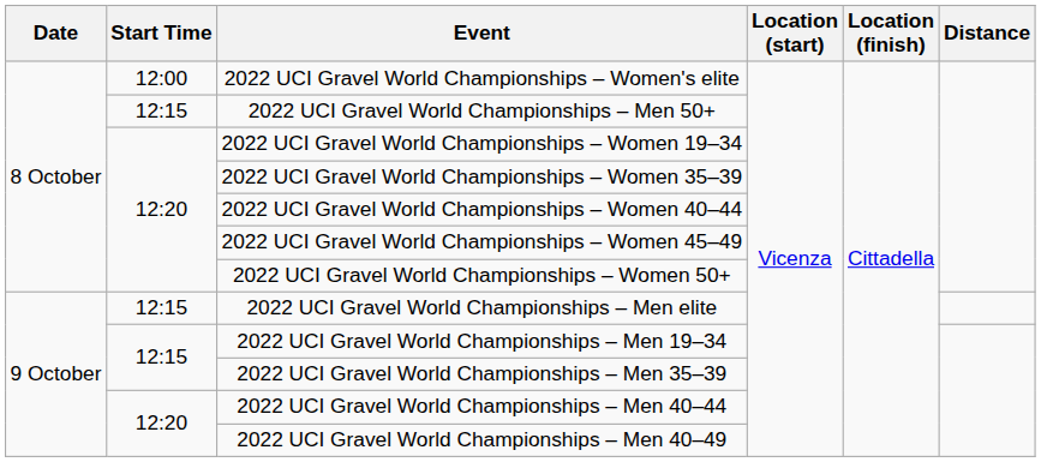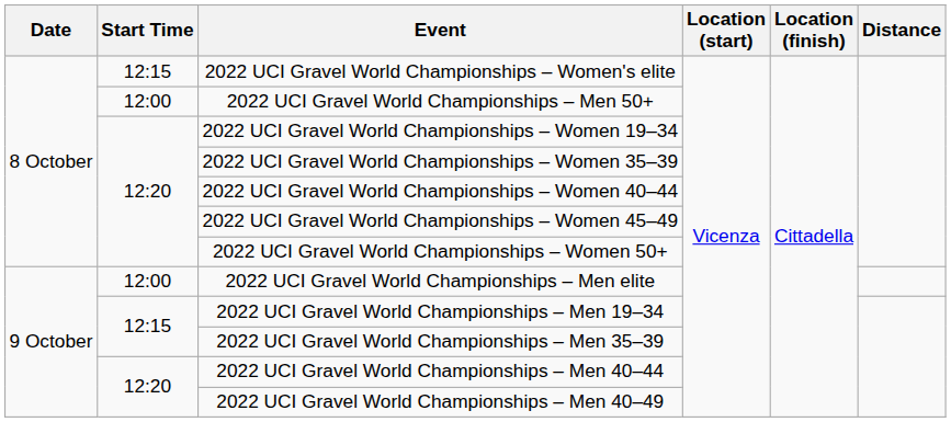 <table class="wikitable" style="text-align: center">
 <tr>
 <th>Date</th>
 <th>Start Time</th>
 <th>Event</th>
 <th>Location<br>(start)</th>
 <th>Location<br>(finish)</th>
 <th>Distance</th>
 </tr>
 <tr>
 <td rowspan=7>8 October</td>
-<td>12:00</td>
+<td>12:15</td>
 <td>2022 UCI Gravel World Championships – Women's elite</td>
 <td rowspan=12><a href='#'>Vicenza</a></td>
 <td rowspan=12><a href='#'>Cittadella</a></td>
 <td rowspan=7></td>
 </tr>
 <tr>
-<td>12:15</td>
+<td>12:00</td>
 <td>2022 UCI Gravel World Championships – Men 50+</td>
 </tr>
 <tr>
 <td rowspan=5>12:20</td>
 <td>2022 UCI Gravel World Championships – Women 19–34</td>
 </tr>
 <tr>
 <td>2022 UCI Gravel World Championships – Women 35–39</td>
 </tr>
 <tr>
 <td>2022 UCI Gravel World Championships – Women 40–44</td>
 </tr>
 <tr>
 <td>2022 UCI Gravel World Championships – Women 45–49</td>
 </tr>
 <tr>
 <td>2022 UCI Gravel World Championships – Women 50+</td>
 </tr>
 <tr>
 <td rowspan=5>9 October</td>
-<td>12:15</td>
+<td>12:00</td>
 <td>2022 UCI Gravel World Championships – Men elite</td>
 <td></td>
 </tr>
 <tr>
 <td rowspan=2>12:15</td>
 <td>2022 UCI Gravel World Championships – Men 19–34</td>
 <td rowspan=4></td>
 </tr>
 <tr>
 <td>2022 UCI Gravel World Championships – Men 35–39</td>
 </tr>
 <tr>
 <td rowspan=2>12:20</td>
 <td>2022 UCI Gravel World Championships – Men 40–44</td>
 </tr>
 <tr>
 <td>2022 UCI Gravel World Championships – Men 40–49</td>
 </tr>
 </table>
